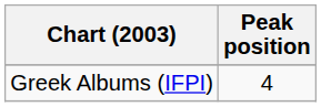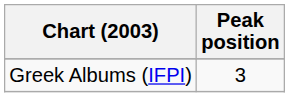 <table class="wikitable sortable">
 <tr>
 <th>Chart (2003)</th>
 <th>Peak<br>position</th>
 </tr>
 <tr>
 </tr>
 <tr>
 </tr>
 <tr>
 </tr>
 <tr>
 </tr>
 <tr>
 </tr>
 <tr>
 </tr>
 <tr>
 </tr>
 <tr>
 </tr>
 <tr>
 </tr>
 <tr>
 <td>Greek Albums (<a href='#'>IFPI</a>)</td>
-<td style="text-align:center;">4</td>
+<td style="text-align:center;">3</td>
 </tr>
 <tr>
 </tr>
 <tr>
 </tr>
 <tr>
 </tr>
 <tr>
 </tr>
 <tr>
 </tr>
 <tr>
 </tr>
 <tr>
 </tr>
 <tr>
 </tr>
 <tr>
 </tr>
 <tr>
 </tr>
 </table>
